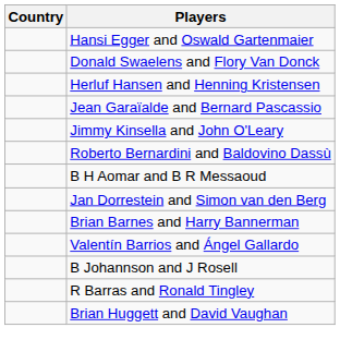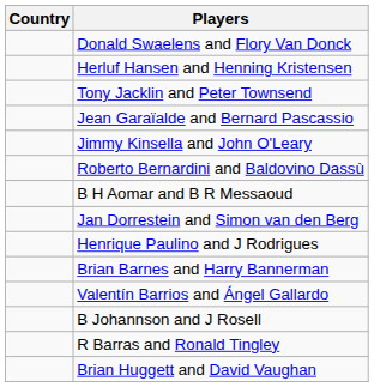 <table class="wikitable" style="font-size:95%;">
 <tr>
 <th>Country</th>
 <th>Players</th>
-</tr>
-<tr>
-<td></td>
-<td><a href='#'>Hansi Egger</a> and <a href='#'>Oswald Gartenmaier</a></td>
 </tr>
 <tr>
 <td></td>
 <td><a href='#'>Donald Swaelens</a> and <a href='#'>Flory Van Donck</a></td>
 </tr>
 <tr>
 <td></td>
 <td><a href='#'>Herluf Hansen</a> and <a href='#'>Henning Kristensen</a></td>
+</tr>
+<tr>
+<td></td>
+<td><a href='#'>Tony Jacklin</a> and <a href='#'>Peter Townsend</a></td>
 </tr>
 <tr>
 <td></td>
 <td><a href='#'>Jean Garaïalde</a> and <a href='#'>Bernard Pascassio</a></td>
 </tr>
 <tr>
 <td></td>
 <td><a href='#'>Jimmy Kinsella</a> and <a href='#'>John O'Leary</a></td>
 </tr>
 <tr>
 <td></td>
 <td><a href='#'>Roberto Bernardini</a> and <a href='#'>Baldovino Dassù</a></td>
 </tr>
 <tr>
 <td></td>
 <td>B H Aomar and B R Messaoud</td>
 </tr>
 <tr>
 <td></td>
 <td><a href='#'>Jan Dorrestein</a> and <a href='#'>Simon van den Berg</a></td>
 </tr>
 <tr>
 <td></td>
+<td><a href='#'>Henrique Paulino</a> and J Rodrigues</td>
+</tr>
+<tr>
+<td></td>
 <td><a href='#'>Brian Barnes</a> and <a href='#'>Harry Bannerman</a></td>
 </tr>
 <tr>
 <td></td>
 <td><a href='#'>Valentín Barrios</a> and <a href='#'>Ángel Gallardo</a></td>
 </tr>
 <tr>
 <td></td>
 <td>B Johannson and J Rosell</td>
 </tr>
 <tr>
 <td></td>
 <td>R Barras and <a href='#'>Ronald Tingley</a></td>
 </tr>
 <tr>
 <td></td>
 <td><a href='#'>Brian Huggett</a> and <a href='#'>David Vaughan</a></td>
 </tr>
 </table>
